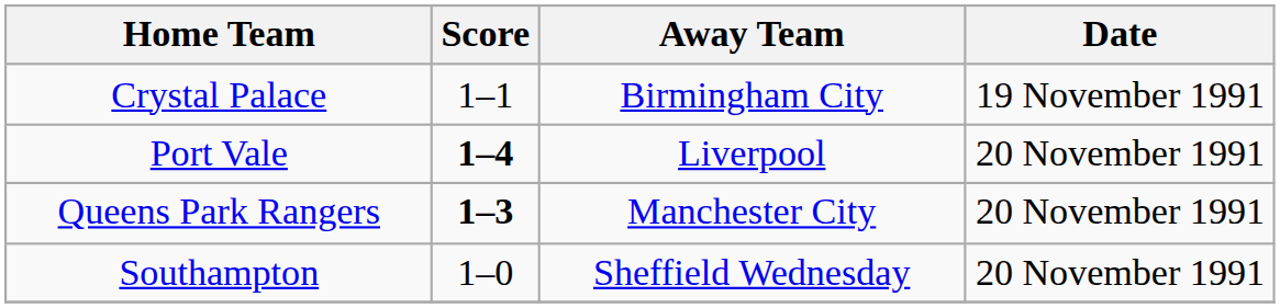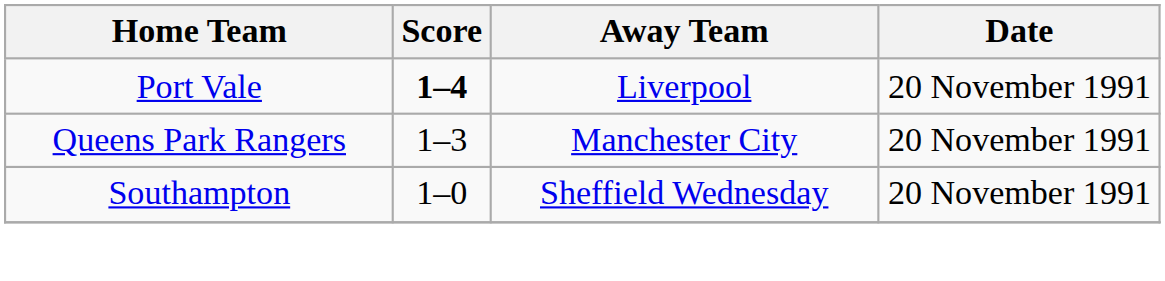 <table class="wikitable" style="text-align:center;">
 <tr>
 <th width=175>Home Team</th>
 <th width=20>Score</th>
 <th width=175>Away Team</th>
 <th width= 125>Date</th>
-</tr>
-<tr>
-<td><a href='#'>Crystal Palace</a></td>
-<td>1–1</td>
-<td><a href='#'>Birmingham City</a></td>
-<td>19 November 1991</td>
 </tr>
 <tr>
 <td><a href='#'>Port Vale</a></td>
 <td><strong>1–4</strong></td>
 <td><a href='#'>Liverpool</a></td>
 <td>20 November 1991</td>
 </tr>
 <tr>
 <td><a href='#'>Queens Park Rangers</a></td>
-<td><strong>1–3</strong></td>
+<td>1–3</td>
 <td><a href='#'>Manchester City</a></td>
 <td>20 November 1991</td>
 </tr>
 <tr>
 <td><a href='#'>Southampton</a></td>
 <td>1–0</td>
 <td><a href='#'>Sheffield Wednesday</a></td>
 <td>20 November 1991</td>
 </tr>
 <tr>
 </tr>
 </table>
